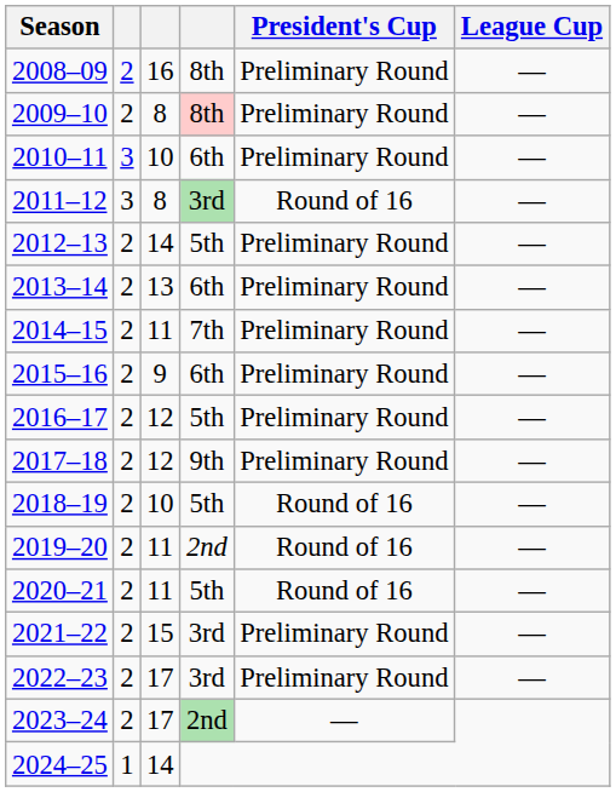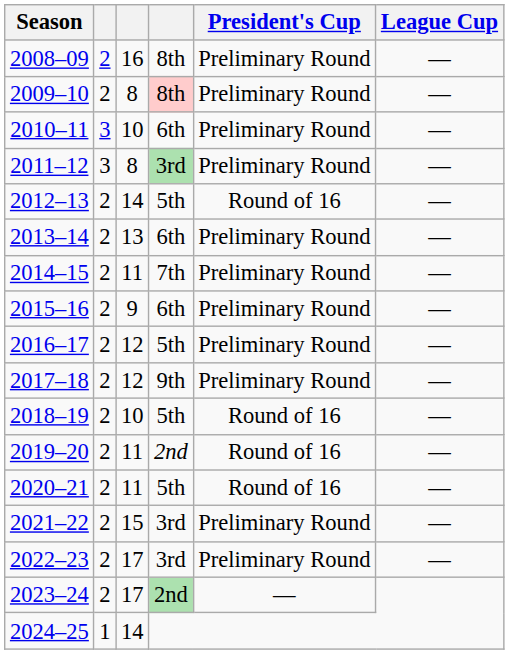 <table class="wikitable" style="text-align:center">
 <tr bgcolor="#efefef">
 <th>Season</th>
 <th></th>
 <th></th>
 <th></th>
 <th><a href='#'>President's Cup</a></th>
 <th><a href='#'>League Cup</a></th>
 </tr>
 <tr>
 <td><a href='#'>2008–09</a></td>
 <td><a href='#'>2</a></td>
 <td>16</td>
 <td>8th</td>
 <td>Preliminary Round</td>
 <td>—</td>
 </tr>
 <tr>
 <td><a href='#'>2009–10</a></td>
 <td>2</td>
 <td>8</td>
 <td bgcolor="#FFCCCC">8th</td>
 <td>Preliminary Round</td>
 <td>—</td>
 </tr>
 <tr>
 <td><a href='#'>2010–11</a></td>
 <td><a href='#'>3</a></td>
 <td>10</td>
 <td>6th</td>
 <td>Preliminary Round</td>
 <td>—</td>
 </tr>
 <tr>
 <td><a href='#'>2011–12</a></td>
 <td>3</td>
 <td>8</td>
 <td bgcolor="#ACE1AF">3rd</td>
-<td>Round of 16</td>
+<td>Preliminary Round</td>
 <td>—</td>
 </tr>
 <tr>
 <td><a href='#'>2012–13</a></td>
 <td>2</td>
 <td>14</td>
 <td>5th</td>
-<td>Preliminary Round</td>
+<td>Round of 16</td>
 <td>—</td>
 </tr>
 <tr>
 <td><a href='#'>2013–14</a></td>
 <td>2</td>
 <td>13</td>
 <td>6th</td>
 <td>Preliminary Round</td>
 <td>—</td>
 </tr>
 <tr>
 <td><a href='#'>2014–15</a></td>
 <td>2</td>
 <td>11</td>
 <td>7th</td>
 <td>Preliminary Round</td>
 <td>—</td>
 </tr>
 <tr>
 <td><a href='#'>2015–16</a></td>
 <td>2</td>
 <td>9</td>
 <td>6th</td>
 <td>Preliminary Round</td>
 <td>—</td>
 </tr>
 <tr>
 <td><a href='#'>2016–17</a></td>
 <td>2</td>
 <td>12</td>
 <td>5th</td>
 <td>Preliminary Round</td>
 <td>—</td>
 </tr>
 <tr>
 <td><a href='#'>2017–18</a></td>
 <td>2</td>
 <td>12</td>
 <td>9th</td>
 <td>Preliminary Round</td>
 <td>—</td>
 </tr>
 <tr>
 <td><a href='#'>2018–19</a></td>
 <td>2</td>
 <td>10</td>
 <td>5th</td>
 <td>Round of 16</td>
 <td>—</td>
 </tr>
 <tr>
 <td><a href='#'>2019–20</a></td>
 <td>2</td>
 <td>11</td>
 <td><em>2nd</em></td>
 <td>Round of 16</td>
 <td>—</td>
 </tr>
 <tr>
 <td><a href='#'>2020–21</a></td>
 <td>2</td>
 <td>11</td>
 <td>5th</td>
 <td>Round of 16</td>
 <td>—</td>
 </tr>
 <tr>
 <td><a href='#'>2021–22</a></td>
 <td>2</td>
 <td>15</td>
 <td>3rd</td>
 <td>Preliminary Round</td>
 <td>—</td>
 </tr>
 <tr>
 <td><a href='#'>2022–23</a></td>
 <td>2</td>
 <td>17</td>
 <td>3rd</td>
 <td>Preliminary Round</td>
 <td>—</td>
 </tr>
 <tr>
 <td><a href='#'>2023–24</a></td>
 <td>2</td>
 <td>17</td>
 <td bgcolor="#ACE1AF">2nd</td>
 <td>—</td>
 </tr>
 <tr>
 <td><a href='#'>2024–25</a></td>
 <td>1</td>
 <td>14</td>
 </tr>
 </table>
